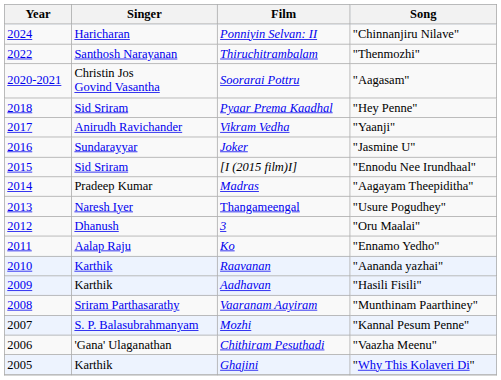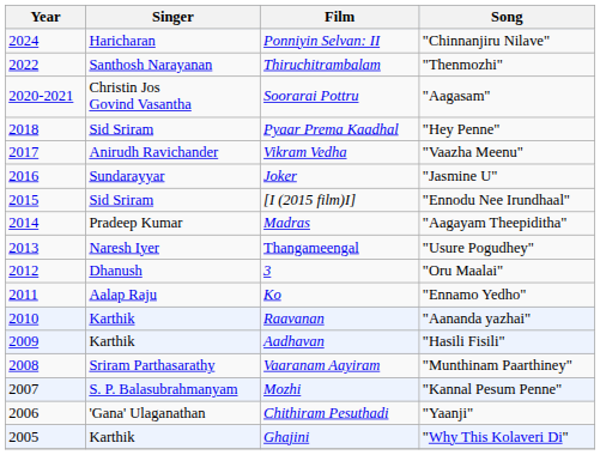 <table class="wikitable sortable" width="50%">
 <tr bgcolor="#d1e4fd">
 <th>Year</th>
 <th>Singer</th>
 <th>Film</th>
 <th>Song</th>
 </tr>
 <tr>
 <td><a href='#'>2024</a></td>
 <td><a href='#'>Haricharan</a></td>
 <td><em><a href='#'>Ponniyin Selvan: II</a></em></td>
 <td>"Chinnanjiru Nilave"</td>
 </tr>
 <tr>
 <td><a href='#'>2022</a></td>
 <td><a href='#'>Santhosh Narayanan</a></td>
 <td><em><a href='#'>Thiruchitrambalam</a></em></td>
 <td>"Thenmozhi"</td>
 </tr>
 <tr>
 <td><a href='#'>2020-2021</a></td>
 <td>Christin Jos<br><a href='#'>Govind Vasantha</a></td>
 <td><em><a href='#'>Soorarai Pottru</a></em></td>
 <td>"Aagasam"</td>
 </tr>
 <tr>
 <td><a href='#'>2018</a></td>
 <td><a href='#'>Sid Sriram</a></td>
 <td><em><a href='#'>Pyaar Prema Kaadhal</a></em></td>
 <td>"Hey Penne"</td>
 </tr>
 <tr>
 <td><a href='#'>2017</a></td>
 <td><a href='#'>Anirudh Ravichander</a></td>
 <td><em><a href='#'>Vikram Vedha</a></em></td>
-<td>"Yaanji"</td>
+<td>"Vaazha Meenu"</td>
 </tr>
 <tr>
 <td><a href='#'>2016</a></td>
 <td><a href='#'>Sundarayyar</a></td>
 <td><em><a href='#'>Joker</a></em></td>
 <td>"Jasmine U"</td>
 </tr>
 <tr>
 <td><a href='#'>2015</a></td>
 <td><a href='#'>Sid Sriram</a></td>
 <td><em>[I (2015 film)I]</em></td>
 <td>"Ennodu Nee Irundhaal"</td>
 </tr>
 <tr>
 <td><a href='#'>2014</a></td>
 <td>Pradeep Kumar</td>
 <td><em><a href='#'>Madras</a></em></td>
 <td>"Aagayam Theepiditha"</td>
 </tr>
 <tr>
 <td><a href='#'>2013</a></td>
 <td><a href='#'>Naresh Iyer</a></td>
 <td><a href='#'>Thangameengal</a></td>
 <td>"Usure Pogudhey"</td>
 </tr>
 <tr>
 <td><a href='#'>2012</a></td>
 <td><a href='#'>Dhanush</a></td>
 <td><em><a href='#'>3</a></em></td>
 <td>"Oru Maalai"</td>
 </tr>
 <tr>
 <td><a href='#'>2011</a></td>
 <td><a href='#'>Aalap Raju</a></td>
 <td><em><a href='#'>Ko</a></em></td>
 <td>"Ennamo Yedho"</td>
 </tr>
 <tr bgcolor=#edf3fe>
 <td><a href='#'>2010</a></td>
 <td><a href='#'>Karthik</a></td>
 <td><em><a href='#'>Raavanan</a></em></td>
 <td>"Aananda yazhai"</td>
 </tr>
 <tr bgcolor=#edf3fe>
 <td><a href='#'>2009</a></td>
 <td>Karthik</td>
 <td><em><a href='#'>Aadhavan</a></em></td>
 <td>"Hasili Fisili"</td>
 </tr>
 <tr>
 <td><a href='#'>2008</a></td>
 <td><a href='#'>Sriram Parthasarathy</a></td>
 <td><em><a href='#'>Vaaranam Aayiram</a></em></td>
 <td>"Munthinam Paarthiney"</td>
 </tr>
 <tr bgcolor=#edf3fe>
 <td>2007</td>
 <td><a href='#'>S. P. Balasubrahmanyam</a></td>
 <td><em><a href='#'>Mozhi</a></em></td>
 <td>"Kannal Pesum Penne"</td>
 </tr>
 <tr>
 <td>2006</td>
 <td>'Gana' Ulaganathan</td>
 <td><em><a href='#'>Chithiram Pesuthadi</a></em></td>
-<td>"Vaazha Meenu"</td>
+<td>"Yaanji"</td>
 </tr>
 <tr bgcolor=#edf3fe>
 <td>2005</td>
 <td>Karthik</td>
 <td><em><a href='#'>Ghajini</a></em></td>
 <td>"<a href='#'>Why This Kolaveri Di</a>"</td>
 </tr>
 <tr>
 </tr>
 </table>
